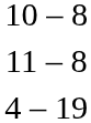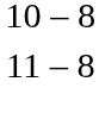 <table style="text-align:center">
 <tr>
 <th width=200></th>
 <th width=100></th>
 <th width=200></th>
 </tr>
 <tr>
 <td align=right><strong></strong></td>
 <td>10 – 8</td>
 <td align=left></td>
 </tr>
 <tr>
 <td align=right><strong></strong></td>
 <td>11 – 8</td>
 <td align=left></td>
 </tr>
-<tr>
-<td align=right></td>
-<td>4 – 19</td>
-<td align=left><strong></strong></td>
-</tr>
 </table>
